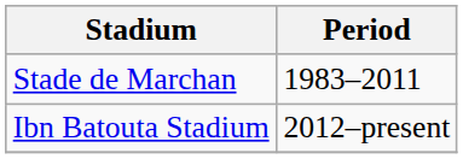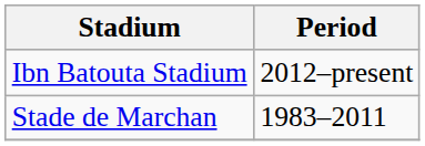 <table class="wikitable">
 <tr>
 <th>Stadium</th>
 <th>Period</th>
 </tr>
 <tr>
+<td><a href='#'>Ibn Batouta Stadium</a></td>
+<td>2012–present</td>
+</tr>
+<tr>
 <td><a href='#'>Stade de Marchan</a></td>
 <td>1983–2011</td>
 </tr>
 <tr>
-<td><a href='#'>Ibn Batouta Stadium</a></td>
-<td>2012–present</td>
-</tr>
-<tr>
 </tr>
 </table>
